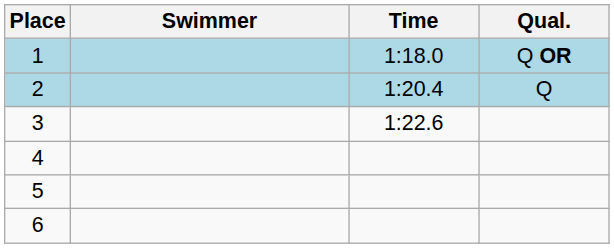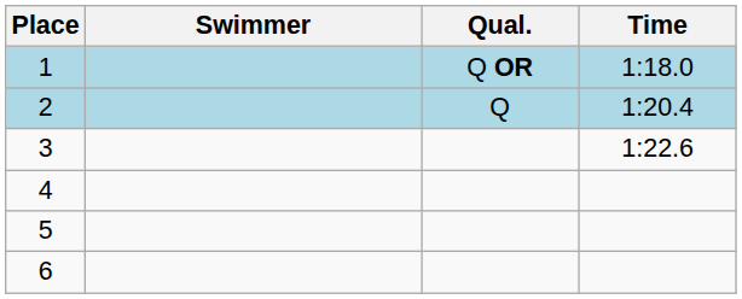 <table class=wikitable style="text-align:center">
 <tr>
 <th>Place</th>
 <th width=200>Swimmer</th>
+<th width=90>Qual.</th>
 <th width=90>Time</th>
-<th width=90>Qual.</th>
 </tr>
 <tr bgcolor=lightblue>
 <td>1</td>
 <td align=left></td>
+<td>Q <strong>OR</strong></td>
 <td>1:18.0</td>
-<td>Q <strong>OR</strong></td>
 </tr>
 <tr bgcolor=lightblue>
 <td>2</td>
 <td align=left></td>
+<td>Q</td>
 <td>1:20.4</td>
-<td>Q</td>
 </tr>
 <tr>
 <td>3</td>
 <td align=left></td>
+<td></td>
 <td>1:22.6</td>
-<td></td>
 </tr>
 <tr>
 <td>4</td>
 <td align=left></td>
 <td></td>
 <td></td>
 </tr>
 <tr>
 <td>5</td>
 <td align=left></td>
 <td></td>
 <td></td>
 </tr>
 <tr>
 <td>6</td>
 <td align=left></td>
 <td></td>
 <td></td>
 </tr>
 </table>
